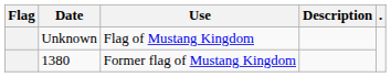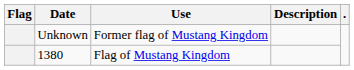 <table class="wikitable plainrowheaders sortable">
 <tr>
 <th scope="col">Flag</th>
 <th scope="col">Date</th>
 <th scope="col">Use</th>
 <th scope="col">Description</th>
 <th scope="col" class="unsortable">.</th>
 </tr>
 <tr>
 <th scope="row"></th>
 <td>Unknown</td>
-<td>Flag of <a href='#'>Mustang Kingdom</a></td>
+<td>Former flag of <a href='#'>Mustang Kingdom</a></td>
 <td></td>
 <td rowspan="2" style="text-align:center;"></td>
 </tr>
 <tr>
 <th scope="row"></th>
 <td>1380</td>
-<td>Former flag of <a href='#'>Mustang Kingdom</a></td>
+<td>Flag of <a href='#'>Mustang Kingdom</a></td>
 <td></td>
 </tr>
 </table>
